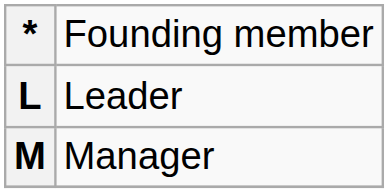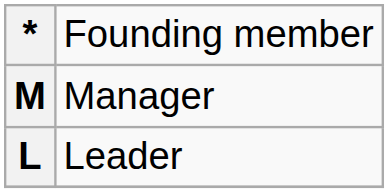 <table class="wikitable">
 <tr>
 <th>*</th>
 <td>Founding member</td>
 </tr>
 <tr>
+<th><strong>M</strong></th>
+<td>Manager</td>
+</tr>
+<tr>
 <th>L</th>
 <td>Leader</td>
 </tr>
 <tr>
-<th><strong>M</strong></th>
-<td>Manager</td>
-</tr>
-<tr>
 </tr>
 </table>
